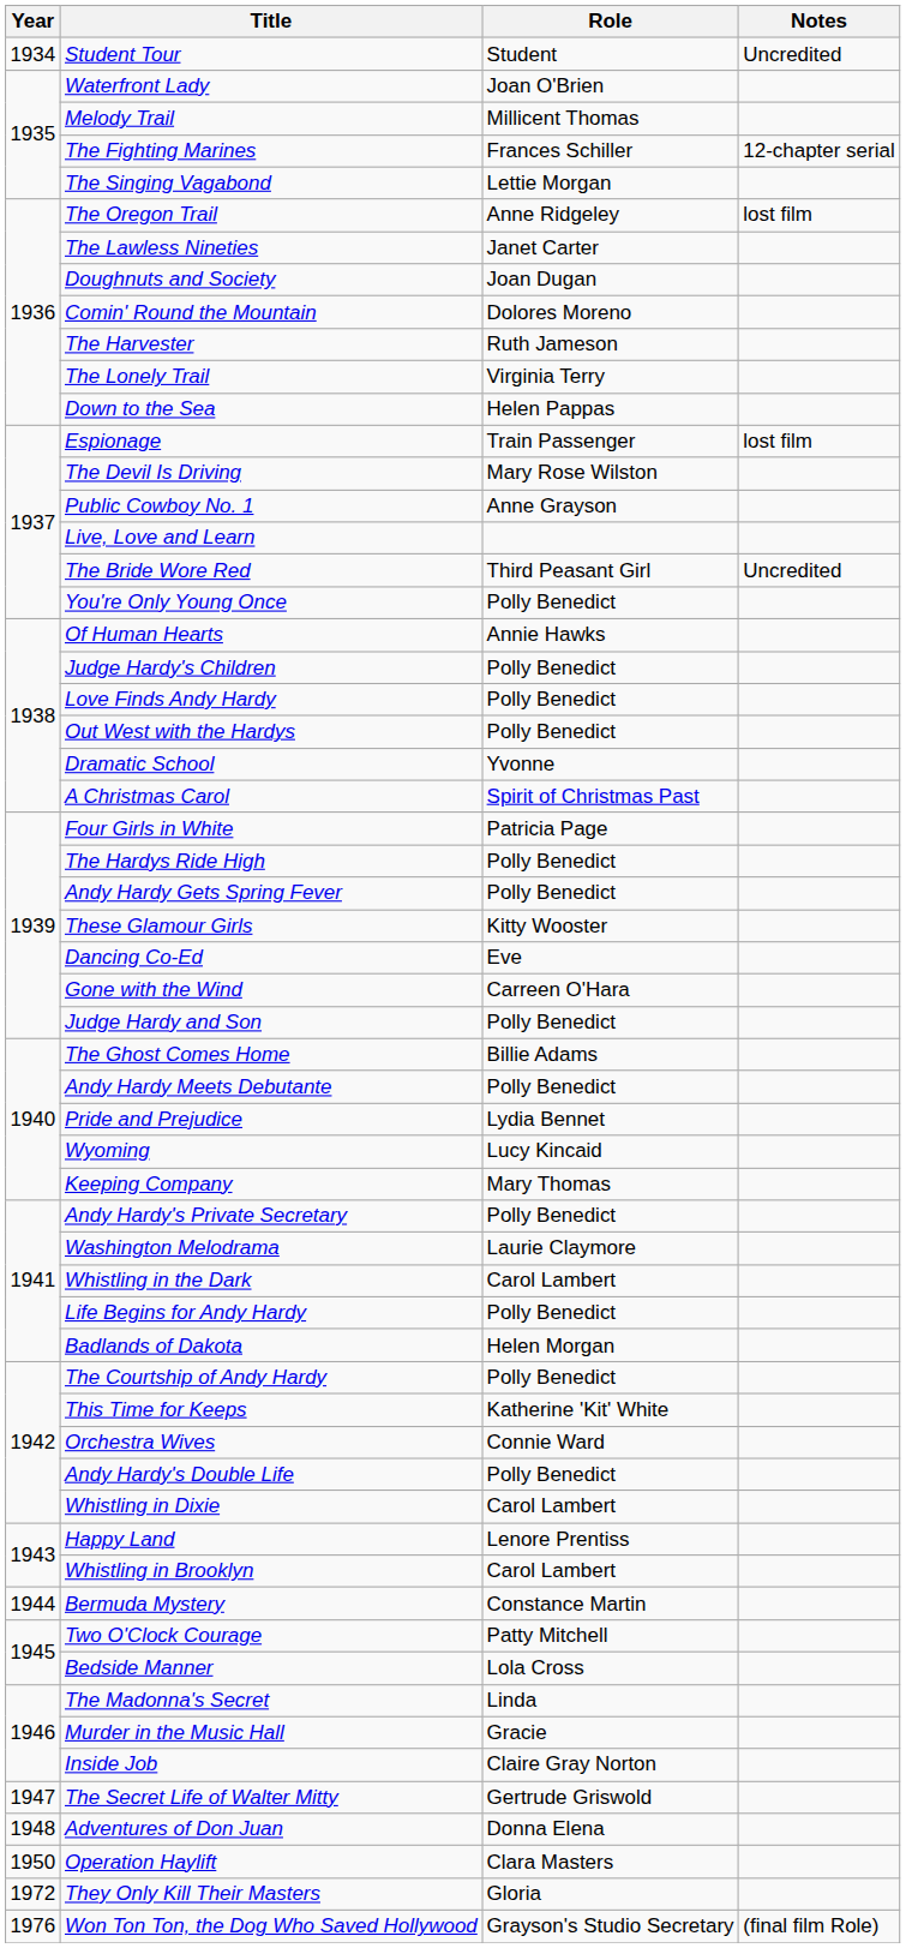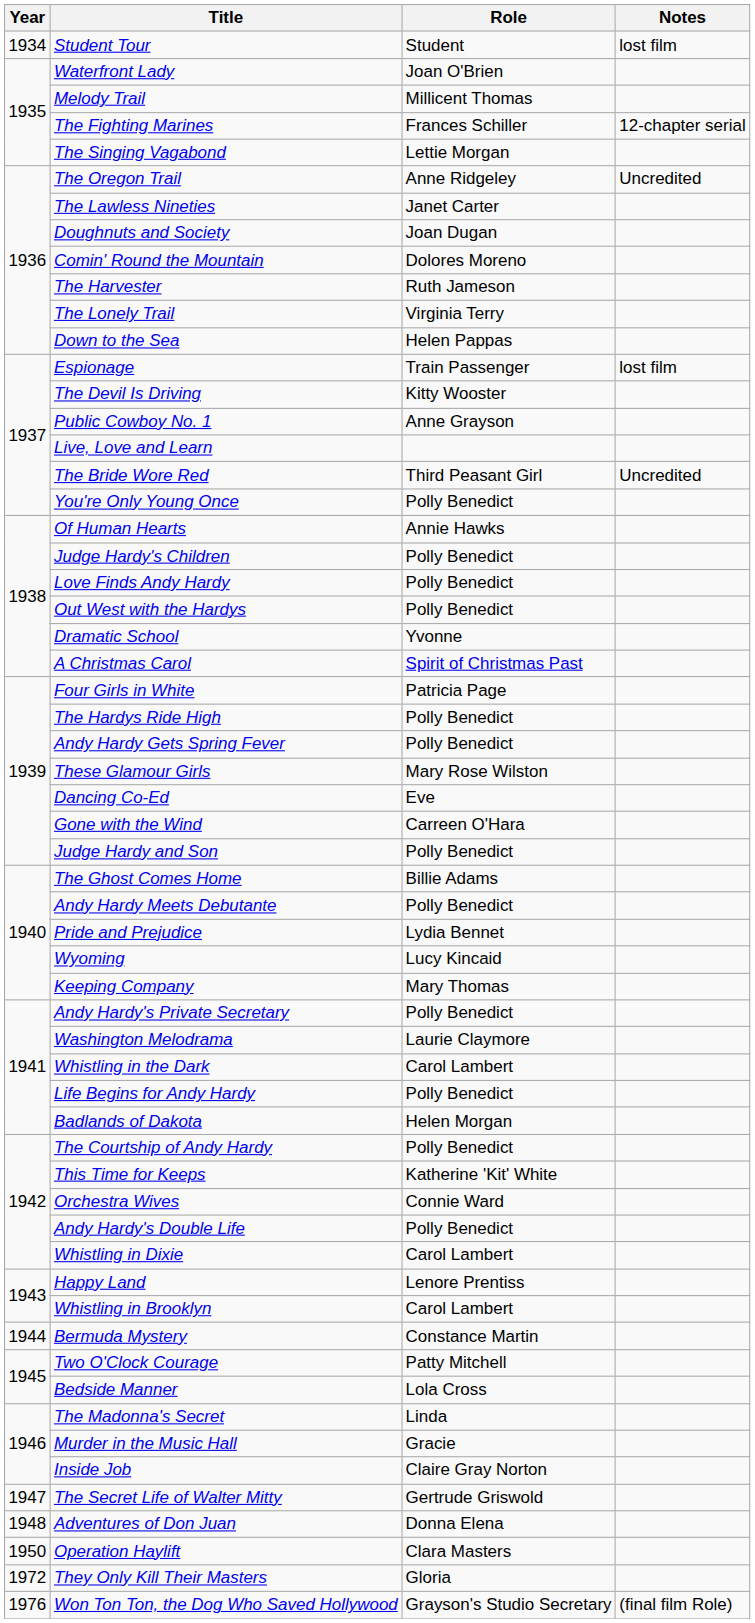 <table class="wikitable sortable">
 <tr>
 <th>Year</th>
 <th>Title</th>
 <th>Role</th>
 <th class="unsortable">Notes</th>
 </tr>
 <tr>
 <td>1934</td>
 <td><em><a href='#'>Student Tour</a></em></td>
 <td>Student</td>
-<td>Uncredited</td>
+<td>lost film</td>
 </tr>
 <tr>
 <td rowspan=4>1935</td>
 <td><em><a href='#'>Waterfront Lady</a></em></td>
 <td>Joan O'Brien</td>
 <td></td>
 </tr>
 <tr>
 <td><em><a href='#'>Melody Trail</a></em></td>
 <td>Millicent Thomas</td>
 <td></td>
 </tr>
 <tr>
 <td data-sort-value="Fighting Marines, The"><em><a href='#'>The Fighting Marines</a></em></td>
 <td>Frances Schiller</td>
 <td>12-chapter serial</td>
 </tr>
 <tr>
 <td data-sort-value="Singing Vagabond, The"><em><a href='#'>The Singing Vagabond</a></em></td>
 <td>Lettie Morgan</td>
 <td></td>
 </tr>
 <tr>
 <td rowspan=7>1936</td>
 <td data-sort-value="Oregon Trail, The"><em><a href='#'>The Oregon Trail</a></em></td>
 <td>Anne Ridgeley</td>
-<td>lost film</td>
+<td>Uncredited</td>
 </tr>
 <tr>
 <td data-sort-value="Lawless Nineties, The"><em><a href='#'>The Lawless Nineties</a></em></td>
 <td>Janet Carter</td>
 <td></td>
 </tr>
 <tr>
 <td><em><a href='#'>Doughnuts and Society</a></em></td>
 <td>Joan Dugan</td>
 <td></td>
 </tr>
 <tr>
 <td><em><a href='#'>Comin' Round the Mountain</a></em></td>
 <td>Dolores Moreno</td>
 <td></td>
 </tr>
 <tr>
 <td data-sort-value="Harvester, The"><em><a href='#'>The Harvester</a></em></td>
 <td>Ruth Jameson</td>
 <td></td>
 </tr>
 <tr>
 <td data-sort-value="Lonely Trail, The"><em><a href='#'>The Lonely Trail</a></em></td>
 <td>Virginia Terry</td>
 <td></td>
 </tr>
 <tr>
 <td><em><a href='#'>Down to the Sea</a></em></td>
 <td>Helen Pappas</td>
 <td></td>
 </tr>
 <tr>
 <td rowspan=6>1937</td>
 <td><em><a href='#'>Espionage</a></em></td>
 <td>Train Passenger</td>
 <td>lost film</td>
 </tr>
 <tr>
 <td data-sort-value="Devil Is Driving, The"><em><a href='#'>The Devil Is Driving</a></em></td>
-<td>Mary Rose Wilston</td>
+<td>Kitty Wooster</td>
 <td></td>
 </tr>
 <tr>
 <td><em><a href='#'>Public Cowboy No. 1</a></em></td>
 <td>Anne Grayson</td>
 <td></td>
 </tr>
 <tr>
 <td><em><a href='#'>Live, Love and Learn</a></em></td>
 <td></td>
 <td></td>
 </tr>
 <tr>
 <td data-sort-value="Bride Wore Red, The"><em><a href='#'>The Bride Wore Red</a></em></td>
 <td>Third Peasant Girl</td>
 <td>Uncredited</td>
 </tr>
 <tr>
 <td><em><a href='#'>You're Only Young Once</a></em></td>
 <td>Polly Benedict</td>
 <td></td>
 </tr>
 <tr>
 <td rowspan=6>1938</td>
 <td><em><a href='#'>Of Human Hearts</a></em></td>
 <td>Annie Hawks</td>
 <td></td>
 </tr>
 <tr>
 <td><em><a href='#'>Judge Hardy's Children</a></em></td>
 <td>Polly Benedict</td>
 <td></td>
 </tr>
 <tr>
 <td><em><a href='#'>Love Finds Andy Hardy</a></em></td>
 <td>Polly Benedict</td>
 <td></td>
 </tr>
 <tr>
 <td><em><a href='#'>Out West with the Hardys</a></em></td>
 <td>Polly Benedict</td>
 <td></td>
 </tr>
 <tr>
 <td><em><a href='#'>Dramatic School</a></em></td>
 <td>Yvonne</td>
 <td></td>
 </tr>
 <tr>
 <td data-sort-value="Christmas Carol, A"><em><a href='#'>A Christmas Carol</a></em></td>
 <td><a href='#'>Spirit of Christmas Past</a></td>
 <td></td>
 </tr>
 <tr>
 <td rowspan=7>1939</td>
 <td><em><a href='#'>Four Girls in White</a></em></td>
 <td>Patricia Page</td>
 <td></td>
 </tr>
 <tr>
 <td data-sort-value="Hardys Ride High, The"><em><a href='#'>The Hardys Ride High</a></em></td>
 <td>Polly Benedict</td>
 <td></td>
 </tr>
 <tr>
 <td><em><a href='#'>Andy Hardy Gets Spring Fever</a></em></td>
 <td>Polly Benedict</td>
 <td></td>
 </tr>
 <tr>
 <td><em><a href='#'>These Glamour Girls</a></em></td>
-<td>Kitty Wooster</td>
+<td>Mary Rose Wilston</td>
 <td></td>
 </tr>
 <tr>
 <td><em><a href='#'>Dancing Co-Ed</a></em></td>
 <td>Eve</td>
 <td></td>
 </tr>
 <tr>
 <td><em><a href='#'>Gone with the Wind</a></em></td>
 <td>Carreen O'Hara</td>
 <td></td>
 </tr>
 <tr>
 <td><em><a href='#'>Judge Hardy and Son</a></em></td>
 <td>Polly Benedict</td>
 <td></td>
 </tr>
 <tr>
 <td rowspan=5>1940</td>
 <td data-sort-value="Ghost Comes Home, The"><em><a href='#'>The Ghost Comes Home</a></em></td>
 <td>Billie Adams</td>
 <td></td>
 </tr>
 <tr>
 <td><em><a href='#'>Andy Hardy Meets Debutante</a></em></td>
 <td>Polly Benedict</td>
 <td></td>
 </tr>
 <tr>
 <td><em><a href='#'>Pride and Prejudice</a></em></td>
 <td>Lydia Bennet</td>
 <td></td>
 </tr>
 <tr>
 <td><em><a href='#'>Wyoming</a></em></td>
 <td>Lucy Kincaid</td>
 <td></td>
 </tr>
 <tr>
 <td><em><a href='#'>Keeping Company</a></em></td>
 <td>Mary Thomas</td>
 <td></td>
 </tr>
 <tr>
 <td rowspan=5>1941</td>
 <td><em><a href='#'>Andy Hardy's Private Secretary</a></em></td>
 <td>Polly Benedict</td>
 <td></td>
 </tr>
 <tr>
 <td><em><a href='#'>Washington Melodrama</a></em></td>
 <td>Laurie Claymore</td>
 <td></td>
 </tr>
 <tr>
 <td><em><a href='#'>Whistling in the Dark</a></em></td>
 <td>Carol Lambert</td>
 <td></td>
 </tr>
 <tr>
 <td><em><a href='#'>Life Begins for Andy Hardy</a></em></td>
 <td>Polly Benedict</td>
 <td></td>
 </tr>
 <tr>
 <td><em><a href='#'>Badlands of Dakota</a></em></td>
 <td>Helen Morgan</td>
 <td></td>
 </tr>
 <tr>
 <td rowspan=5>1942</td>
 <td data-sort-value="Courtship of Andy Hardy, The"><em><a href='#'>The Courtship of Andy Hardy</a></em></td>
 <td>Polly Benedict</td>
 <td></td>
 </tr>
 <tr>
 <td><em><a href='#'>This Time for Keeps</a></em></td>
 <td>Katherine 'Kit' White</td>
 <td></td>
 </tr>
 <tr>
 <td><em><a href='#'>Orchestra Wives</a></em></td>
 <td>Connie Ward</td>
 <td></td>
 </tr>
 <tr>
 <td><em><a href='#'>Andy Hardy's Double Life</a></em></td>
 <td>Polly Benedict</td>
 <td></td>
 </tr>
 <tr>
 <td><em><a href='#'>Whistling in Dixie</a></em></td>
 <td>Carol Lambert</td>
 <td></td>
 </tr>
 <tr>
 <td rowspan=2>1943</td>
 <td><em><a href='#'>Happy Land</a></em></td>
 <td>Lenore Prentiss</td>
 <td></td>
 </tr>
 <tr>
 <td><em><a href='#'>Whistling in Brooklyn</a></em></td>
 <td>Carol Lambert</td>
 <td></td>
 </tr>
 <tr>
 <td>1944</td>
 <td><em><a href='#'>Bermuda Mystery</a></em></td>
 <td>Constance Martin</td>
 <td></td>
 </tr>
 <tr>
 <td rowspan=2>1945</td>
 <td><em><a href='#'>Two O'Clock Courage</a></em></td>
 <td>Patty Mitchell</td>
 <td></td>
 </tr>
 <tr>
 <td><em><a href='#'>Bedside Manner</a></em></td>
 <td>Lola Cross</td>
 <td></td>
 </tr>
 <tr>
 <td rowspan=3>1946</td>
 <td data-sort-value="Madonna's Secret, The"><em><a href='#'>The Madonna's Secret</a></em></td>
 <td>Linda</td>
 <td></td>
 </tr>
 <tr>
 <td><em><a href='#'>Murder in the Music Hall</a></em></td>
 <td>Gracie</td>
 <td></td>
 </tr>
 <tr>
 <td><em><a href='#'>Inside Job</a></em></td>
 <td>Claire Gray Norton</td>
 <td></td>
 </tr>
 <tr>
 <td>1947</td>
 <td data-sort-value="Secret Life of Walter Mitty, The"><em><a href='#'>The Secret Life of Walter Mitty</a></em></td>
 <td>Gertrude Griswold</td>
 <td></td>
 </tr>
 <tr>
 <td>1948</td>
 <td><em><a href='#'>Adventures of Don Juan</a></em></td>
 <td>Donna Elena</td>
 <td></td>
 </tr>
 <tr>
 <td>1950</td>
 <td><em><a href='#'>Operation Haylift</a></em></td>
 <td>Clara Masters</td>
 <td></td>
 </tr>
 <tr>
 <td>1972</td>
 <td><em><a href='#'>They Only Kill Their Masters</a></em></td>
 <td>Gloria</td>
 <td></td>
 </tr>
 <tr>
 <td>1976</td>
 <td><em><a href='#'>Won Ton Ton, the Dog Who Saved Hollywood</a></em></td>
 <td>Grayson's Studio Secretary</td>
 <td>(final film Role)</td>
 </tr>
 </table>
